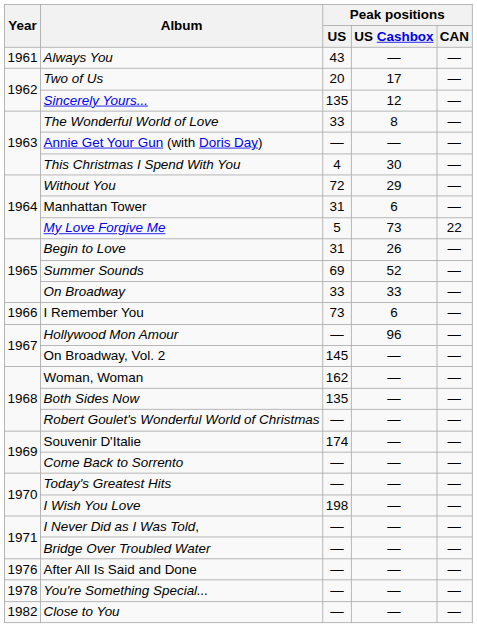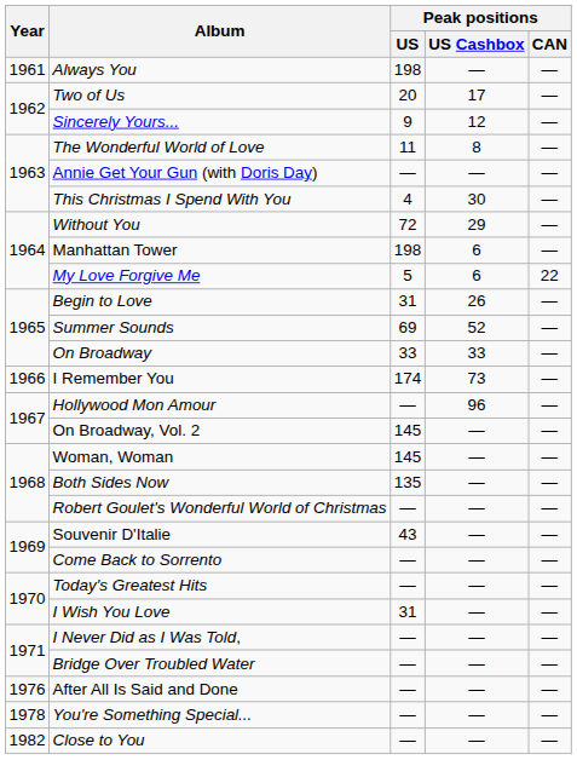 <table class="wikitable">
 <tr>
 <th rowspan="2">Year</th>
 <th rowspan="2">Album</th>
 <th colspan="3">Peak positions</th>
 </tr>
 <tr>
 <th>US<br></th>
 <th>US <a href='#'>Cashbox</a><br></th>
 <th>CAN</th>
 </tr>
 <tr>
 <td>1961</td>
 <td><em>Always You</em></td>
-<td align="center">43</td>
+<td align="center">198</td>
 <td align="center">—</td>
 <td align="center">—</td>
 </tr>
 <tr>
 <td rowspan="2">1962</td>
 <td><em>Two of Us</em></td>
 <td align="center">20</td>
 <td align="center">17</td>
 <td align="center">—</td>
 </tr>
 <tr>
 <td><em><a href='#'>Sincerely Yours...</a></em></td>
-<td align="center">135</td>
+<td align="center">9</td>
 <td align="center">12</td>
 <td align="center">—</td>
 </tr>
 <tr>
 <td rowspan="3">1963</td>
 <td><em>The Wonderful World of Love</em></td>
-<td align="center">33</td>
+<td align="center">11</td>
 <td align="center">8</td>
 <td align="center">—</td>
 </tr>
 <tr>
 <td><a href='#'>Annie Get Your Gun</a> (with <a href='#'>Doris Day</a>)</td>
 <td align="center">—</td>
 <td align="center">—</td>
 <td align="center">—</td>
 </tr>
 <tr>
 <td><em>This Christmas I Spend With You</em></td>
 <td align="center">4</td>
 <td align="center">30</td>
 <td align="center">—</td>
 </tr>
 <tr>
 <td rowspan="3">1964</td>
 <td><em>Without You</em></td>
 <td align="center">72</td>
 <td align="center">29</td>
 <td align="center">—</td>
 </tr>
 <tr>
 <td>Manhattan Tower</td>
-<td align="center">31</td>
+<td align="center">198</td>
 <td align="center">6</td>
 <td align="center">—</td>
 </tr>
 <tr>
 <td><em><a href='#'>My Love Forgive Me</a></em></td>
 <td align="center">5</td>
-<td align="center">73</td>
+<td align="center">6</td>
 <td align="center">22</td>
 </tr>
 <tr>
 <td rowspan="3">1965</td>
 <td><em>Begin to Love</em></td>
 <td align="center">31</td>
 <td align="center">26</td>
 <td align="center">—</td>
 </tr>
 <tr>
 <td><em>Summer Sounds</em></td>
 <td align="center">69</td>
 <td align="center">52</td>
 <td align="center">—</td>
 </tr>
 <tr>
 <td><em>On Broadway</em></td>
 <td align="center">33</td>
 <td align="center">33</td>
 <td align="center">—</td>
 </tr>
 <tr>
 <td>1966</td>
 <td>I Remember You</td>
+<td align="center">174</td>
 <td align="center">73</td>
-<td align="center">6</td>
 <td align="center">—</td>
 </tr>
 <tr>
 <td rowspan="2">1967</td>
 <td><em>Hollywood Mon Amour</em></td>
 <td align="center">—</td>
 <td align="center">96</td>
 <td align="center">—</td>
 </tr>
 <tr>
 <td>On Broadway, Vol. 2</td>
 <td align="center">145</td>
 <td align="center">—</td>
 <td align="center">—</td>
 </tr>
 <tr>
 <td rowspan="3">1968</td>
 <td>Woman, Woman</td>
-<td align="center">162</td>
+<td align="center">145</td>
 <td align="center">—</td>
 <td align="center">—</td>
 </tr>
 <tr>
 <td><em>Both Sides Now</em></td>
 <td align="center">135</td>
 <td align="center">—</td>
 <td align="center">—</td>
 </tr>
 <tr>
 <td><em>Robert Goulet's Wonderful World of Christmas</em></td>
 <td align="center">—</td>
 <td align="center">—</td>
 <td align="center">—</td>
 </tr>
 <tr>
 <td rowspan="2">1969</td>
 <td>Souvenir D'Italie</td>
-<td align="center">174</td>
+<td align="center">43</td>
 <td align="center">—</td>
 <td align="center">—</td>
 </tr>
 <tr>
 <td><em>Come Back to Sorrento</em></td>
 <td align="center">—</td>
 <td align="center">—</td>
 <td align="center">—</td>
 </tr>
 <tr>
 <td rowspan="2">1970</td>
 <td><em>Today's Greatest Hits</em></td>
 <td align="center">—</td>
 <td align="center">—</td>
 <td align="center">—</td>
 </tr>
 <tr>
 <td><em>I Wish You Love</em></td>
-<td align="center">198</td>
+<td align="center">31</td>
 <td align="center">—</td>
 <td align="center">—</td>
 </tr>
 <tr>
 <td rowspan="2">1971</td>
 <td><em>I Never Did as I Was Told</em>,</td>
 <td align="center">—</td>
 <td align="center">—</td>
 <td align="center">—</td>
 </tr>
 <tr>
 <td><em>Bridge Over Troubled Water</em></td>
 <td align="center">—</td>
 <td align="center">—</td>
 <td align="center">—</td>
 </tr>
 <tr>
 <td>1976</td>
 <td>After All Is Said and Done</td>
 <td align="center">—</td>
 <td align="center">—</td>
 <td align="center">—</td>
 </tr>
 <tr>
 <td>1978</td>
 <td><em>You're Something Special...</em></td>
 <td align="center">—</td>
 <td align="center">—</td>
 <td align="center">—</td>
 </tr>
 <tr>
 <td>1982</td>
 <td><em>Close to You</em></td>
 <td align="center">—</td>
 <td align="center">—</td>
 <td align="center">—</td>
 </tr>
 </table>
